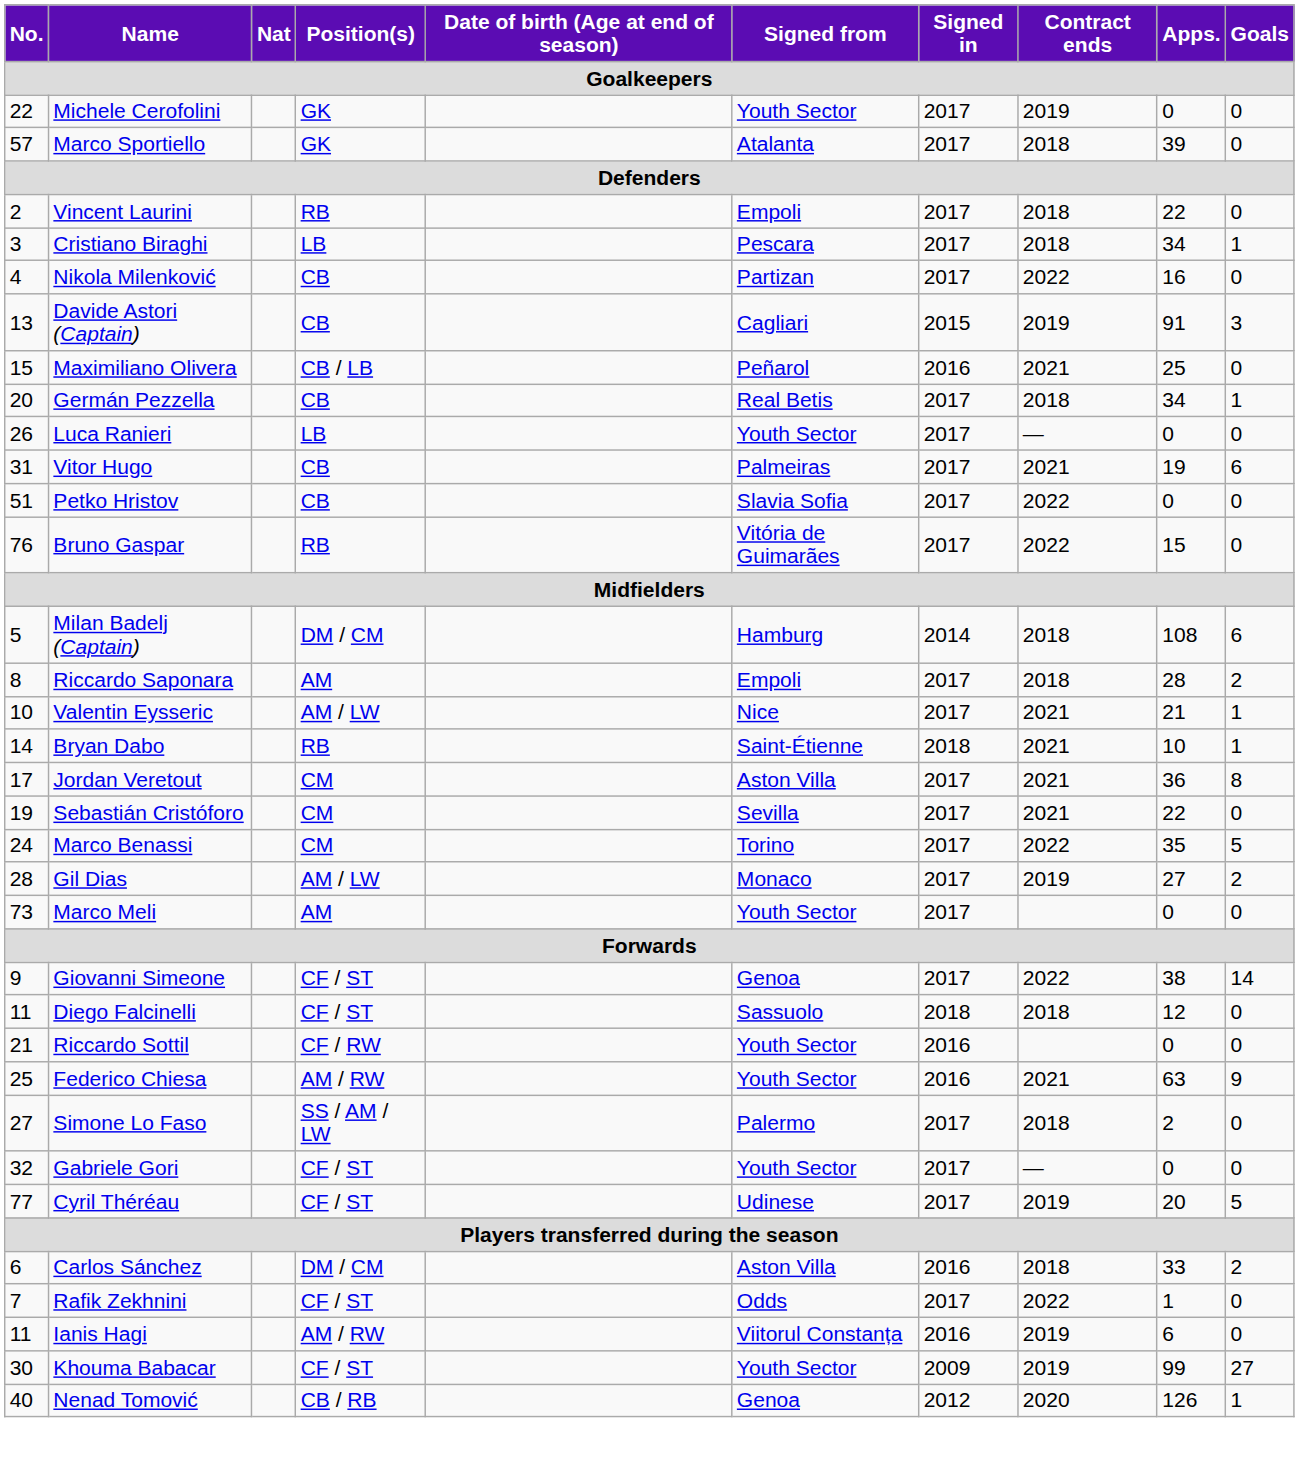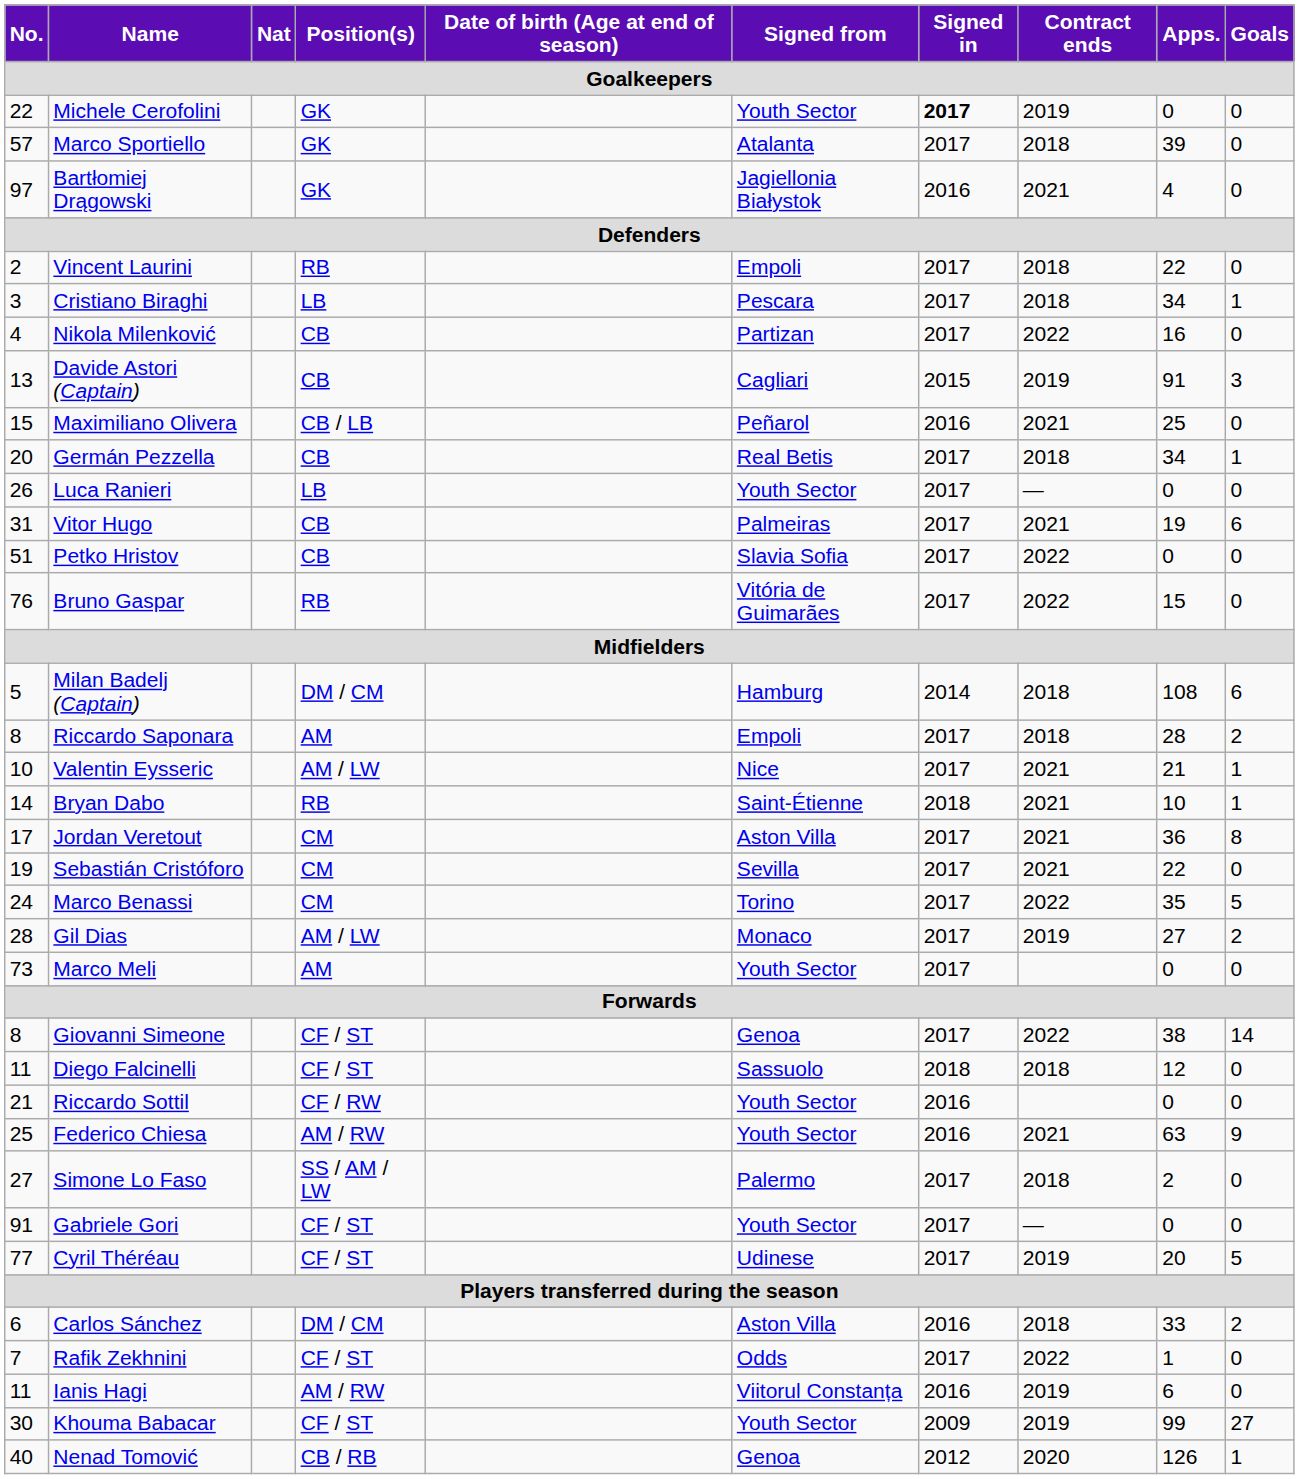 <table class="wikitable" style="text-align:left; font-size:90%; width:100%;">
 <tr>
 <th style="background:#5B0CB3; color:white; text-align:center;">No.</th>
 <th style="background:#5B0CB3; color:white; text-align:center;">Name</th>
 <th style="background:#5B0CB3; color:white; text-align:center;">Nat</th>
 <th style="background:#5B0CB3; color:white; text-align:center;">Position(s)</th>
 <th style="background:#5B0CB3; color:white; text-align:center;">Date of birth (Age at end of season)</th>
 <th style="background:#5B0CB3; color:white; text-align:center;">Signed from</th>
 <th style="background:#5B0CB3; color:white; text-align:center;">Signed in</th>
 <th style="background:#5B0CB3; color:white; text-align:center;">Contract ends</th>
 <th style="background:#5B0CB3; color:white; text-align:center;">Apps.</th>
 <th style="background:#5B0CB3; color:white; text-align:center;">Goals</th>
 </tr>
 <tr>
 <th colspan=10 style="background:#DCDCDC; text-align:center;">Goalkeepers</th>
 </tr>
 <tr>
 <td>22</td>
 <td><a href='#'>Michele Cerofolini</a></td>
 <td></td>
 <td><a href='#'>GK</a></td>
 <td></td>
 <td> <a href='#'>Youth Sector</a></td>
-<td>2017</td>
+<td><strong>2017</strong></td>
 <td>2019</td>
 <td>0</td>
 <td>0</td>
 </tr>
 <tr>
 <td>57</td>
 <td><a href='#'>Marco Sportiello</a></td>
 <td></td>
 <td><a href='#'>GK</a></td>
 <td></td>
 <td> <a href='#'>Atalanta</a></td>
 <td>2017</td>
 <td>2018</td>
 <td>39</td>
+<td>0</td>
+</tr>
+<tr>
+<td>97</td>
+<td><a href='#'>Bartłomiej Drągowski</a></td>
+<td></td>
+<td><a href='#'>GK</a></td>
+<td></td>
+<td> <a href='#'>Jagiellonia Białystok</a></td>
+<td>2016</td>
+<td>2021</td>
+<td>4</td>
 <td>0</td>
 </tr>
 <tr>
 <th colspan=10 style="background:#DCDCDC; text-align:center;">Defenders</th>
 </tr>
 <tr>
 <td>2</td>
 <td><a href='#'>Vincent Laurini</a></td>
 <td></td>
 <td><a href='#'>RB</a></td>
 <td></td>
 <td> <a href='#'>Empoli</a></td>
 <td>2017</td>
 <td>2018</td>
 <td>22</td>
 <td>0</td>
 </tr>
 <tr>
 <td>3</td>
 <td><a href='#'>Cristiano Biraghi</a></td>
 <td></td>
 <td><a href='#'>LB</a></td>
 <td></td>
 <td> <a href='#'>Pescara</a></td>
 <td>2017</td>
 <td>2018</td>
 <td>34</td>
 <td>1</td>
 </tr>
 <tr>
 <td>4</td>
 <td><a href='#'>Nikola Milenković</a></td>
 <td></td>
 <td><a href='#'>CB</a></td>
 <td></td>
 <td> <a href='#'>Partizan</a></td>
 <td>2017</td>
 <td>2022</td>
 <td>16</td>
 <td>0</td>
 </tr>
 <tr>
 <td>13</td>
 <td><a href='#'>Davide Astori</a> <em>(<a href='#'>Captain</a>)</em></td>
 <td></td>
 <td><a href='#'>CB</a></td>
 <td></td>
 <td> <a href='#'>Cagliari</a></td>
 <td>2015</td>
 <td>2019</td>
 <td>91</td>
 <td>3</td>
 </tr>
 <tr>
 <td>15</td>
 <td><a href='#'>Maximiliano Olivera</a></td>
 <td></td>
 <td><a href='#'>CB</a> / <a href='#'>LB</a></td>
 <td></td>
 <td> <a href='#'>Peñarol</a></td>
 <td>2016</td>
 <td>2021</td>
 <td>25</td>
 <td>0</td>
 </tr>
 <tr>
 <td>20</td>
 <td><a href='#'>Germán Pezzella</a></td>
 <td></td>
 <td><a href='#'>CB</a></td>
 <td></td>
 <td> <a href='#'>Real Betis</a></td>
 <td>2017</td>
 <td>2018</td>
 <td>34</td>
 <td>1</td>
 </tr>
 <tr>
 <td>26</td>
 <td><a href='#'>Luca Ranieri</a></td>
 <td></td>
 <td><a href='#'>LB</a></td>
 <td></td>
 <td> <a href='#'>Youth Sector</a></td>
 <td>2017</td>
 <td>—</td>
 <td>0</td>
 <td>0</td>
 </tr>
 <tr>
 <td>31</td>
 <td><a href='#'>Vitor Hugo</a></td>
 <td></td>
 <td><a href='#'>CB</a></td>
 <td></td>
 <td> <a href='#'>Palmeiras</a></td>
 <td>2017</td>
 <td>2021</td>
 <td>19</td>
 <td>6</td>
 </tr>
 <tr>
 <td>51</td>
 <td><a href='#'>Petko Hristov</a></td>
 <td></td>
 <td><a href='#'>CB</a></td>
 <td></td>
 <td> <a href='#'>Slavia Sofia</a></td>
 <td>2017</td>
 <td>2022</td>
 <td>0</td>
 <td>0</td>
 </tr>
 <tr>
 <td>76</td>
 <td><a href='#'>Bruno Gaspar</a></td>
 <td></td>
 <td><a href='#'>RB</a></td>
 <td></td>
 <td> <a href='#'>Vitória de Guimarães</a></td>
 <td>2017</td>
 <td>2022</td>
 <td>15</td>
 <td>0</td>
 </tr>
 <tr>
 <th colspan=10 style="background:#DCDCDC; text-align:center;">Midfielders</th>
 </tr>
 <tr>
 <td>5</td>
 <td><a href='#'>Milan Badelj</a> <em>(<a href='#'>Captain</a>)</em></td>
 <td></td>
 <td><a href='#'>DM</a> / <a href='#'>CM</a></td>
 <td></td>
 <td> <a href='#'>Hamburg</a></td>
 <td>2014</td>
 <td>2018</td>
 <td>108</td>
 <td>6</td>
 </tr>
 <tr>
 <td>8</td>
 <td><a href='#'>Riccardo Saponara</a></td>
 <td></td>
 <td><a href='#'>AM</a></td>
 <td></td>
 <td> <a href='#'>Empoli</a></td>
 <td>2017</td>
 <td>2018</td>
 <td>28</td>
 <td>2</td>
 </tr>
 <tr>
 <td>10</td>
 <td><a href='#'>Valentin Eysseric</a></td>
 <td></td>
 <td><a href='#'>AM</a> / <a href='#'>LW</a></td>
 <td></td>
 <td> <a href='#'>Nice</a></td>
 <td>2017</td>
 <td>2021</td>
 <td>21</td>
 <td>1</td>
 </tr>
 <tr>
 <td>14</td>
 <td><a href='#'>Bryan Dabo</a></td>
 <td></td>
 <td><a href='#'>RB</a></td>
 <td></td>
 <td> <a href='#'>Saint-Étienne</a></td>
 <td>2018</td>
 <td>2021</td>
 <td>10</td>
 <td>1</td>
 </tr>
 <tr>
 <td>17</td>
 <td><a href='#'>Jordan Veretout</a></td>
 <td></td>
 <td><a href='#'>CM</a></td>
 <td></td>
 <td> <a href='#'>Aston Villa</a></td>
 <td>2017</td>
 <td>2021</td>
 <td>36</td>
 <td>8</td>
 </tr>
 <tr>
 <td>19</td>
 <td><a href='#'>Sebastián Cristóforo</a></td>
 <td></td>
 <td><a href='#'>CM</a></td>
 <td></td>
 <td> <a href='#'>Sevilla</a></td>
 <td>2017</td>
 <td>2021</td>
 <td>22</td>
 <td>0</td>
 </tr>
 <tr>
 <td>24</td>
 <td><a href='#'>Marco Benassi</a></td>
 <td></td>
 <td><a href='#'>CM</a></td>
 <td></td>
 <td> <a href='#'>Torino</a></td>
 <td>2017</td>
 <td>2022</td>
 <td>35</td>
 <td>5</td>
 </tr>
 <tr>
 <td>28</td>
 <td><a href='#'>Gil Dias</a></td>
 <td></td>
 <td><a href='#'>AM</a> / <a href='#'>LW</a></td>
 <td></td>
 <td> <a href='#'>Monaco</a></td>
 <td>2017</td>
 <td>2019</td>
 <td>27</td>
 <td>2</td>
 </tr>
 <tr>
 <td>73</td>
 <td><a href='#'>Marco Meli</a></td>
 <td></td>
 <td><a href='#'>AM</a></td>
 <td></td>
 <td> <a href='#'>Youth Sector</a></td>
 <td>2017</td>
 <td></td>
 <td>0</td>
 <td>0</td>
 </tr>
 <tr>
 <th colspan=10 style="background:#DCDCDC; text-align:center;">Forwards</th>
 </tr>
 <tr>
-<td>9</td>
+<td>8</td>
 <td><a href='#'>Giovanni Simeone</a></td>
 <td></td>
 <td><a href='#'>CF</a> / <a href='#'>ST</a></td>
 <td></td>
 <td> <a href='#'>Genoa</a></td>
 <td>2017</td>
 <td>2022</td>
 <td>38</td>
 <td>14</td>
 </tr>
 <tr>
 <td>11</td>
 <td><a href='#'>Diego Falcinelli</a></td>
 <td></td>
 <td><a href='#'>CF</a> / <a href='#'>ST</a></td>
 <td></td>
 <td> <a href='#'>Sassuolo</a></td>
 <td>2018</td>
 <td>2018</td>
 <td>12</td>
 <td>0</td>
 </tr>
 <tr>
 <td>21</td>
 <td><a href='#'>Riccardo Sottil</a></td>
 <td></td>
 <td><a href='#'>CF</a> / <a href='#'>RW</a></td>
 <td></td>
 <td> <a href='#'>Youth Sector</a></td>
 <td>2016</td>
 <td></td>
 <td>0</td>
 <td>0</td>
 </tr>
 <tr>
 <td>25</td>
 <td><a href='#'>Federico Chiesa</a></td>
 <td></td>
 <td><a href='#'>AM</a> / <a href='#'>RW</a></td>
 <td></td>
 <td> <a href='#'>Youth Sector</a></td>
 <td>2016</td>
 <td>2021</td>
 <td>63</td>
 <td>9</td>
 </tr>
 <tr>
 <td>27</td>
 <td><a href='#'>Simone Lo Faso</a></td>
 <td></td>
 <td><a href='#'>SS</a> / <a href='#'>AM</a> / <a href='#'>LW</a></td>
 <td></td>
 <td> <a href='#'>Palermo</a></td>
 <td>2017</td>
 <td>2018</td>
 <td>2</td>
 <td>0</td>
 </tr>
 <tr>
-<td>32</td>
+<td>91</td>
 <td><a href='#'>Gabriele Gori</a></td>
 <td></td>
 <td><a href='#'>CF</a> / <a href='#'>ST</a></td>
 <td></td>
 <td> <a href='#'>Youth Sector</a></td>
 <td>2017</td>
 <td>—</td>
 <td>0</td>
 <td>0</td>
 </tr>
 <tr>
 <td>77</td>
 <td><a href='#'>Cyril Théréau</a></td>
 <td></td>
 <td><a href='#'>CF</a> / <a href='#'>ST</a></td>
 <td></td>
 <td> <a href='#'>Udinese</a></td>
 <td>2017</td>
 <td>2019</td>
 <td>20</td>
 <td>5</td>
 </tr>
 <tr>
 <th colspan=10 style="background:#DCDCDC; text-align:center;">Players transferred during the season</th>
 </tr>
 <tr>
 <td>6</td>
 <td><a href='#'>Carlos Sánchez</a></td>
 <td></td>
 <td><a href='#'>DM</a> / <a href='#'>CM</a></td>
 <td></td>
 <td> <a href='#'>Aston Villa</a></td>
 <td>2016</td>
 <td>2018</td>
 <td>33</td>
 <td>2</td>
 </tr>
 <tr>
 <td>7</td>
 <td><a href='#'>Rafik Zekhnini</a></td>
 <td></td>
 <td><a href='#'>CF</a> / <a href='#'>ST</a></td>
 <td></td>
 <td> <a href='#'>Odds</a></td>
 <td>2017</td>
 <td>2022</td>
 <td>1</td>
 <td>0</td>
 </tr>
 <tr>
 <td>11</td>
 <td><a href='#'>Ianis Hagi</a></td>
 <td></td>
 <td><a href='#'>AM</a> / <a href='#'>RW</a></td>
 <td></td>
 <td> <a href='#'>Viitorul Constanța</a></td>
 <td>2016</td>
 <td>2019</td>
 <td>6</td>
 <td>0</td>
 </tr>
 <tr>
 <td>30</td>
 <td><a href='#'>Khouma Babacar</a></td>
 <td></td>
 <td><a href='#'>CF</a> / <a href='#'>ST</a></td>
 <td></td>
 <td> <a href='#'>Youth Sector</a></td>
 <td>2009</td>
 <td>2019</td>
 <td>99</td>
 <td>27</td>
 </tr>
 <tr>
 <td>40</td>
 <td><a href='#'>Nenad Tomović</a></td>
 <td></td>
 <td><a href='#'>CB</a> / <a href='#'>RB</a></td>
 <td></td>
 <td> <a href='#'>Genoa</a></td>
 <td>2012</td>
 <td>2020</td>
 <td>126</td>
 <td>1</td>
 </tr>
 </table>
